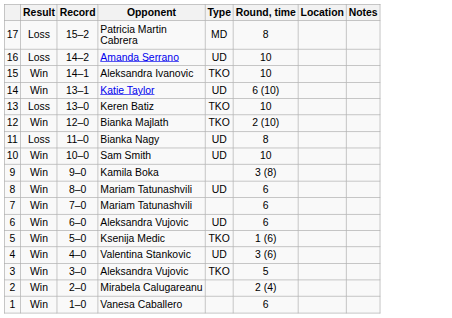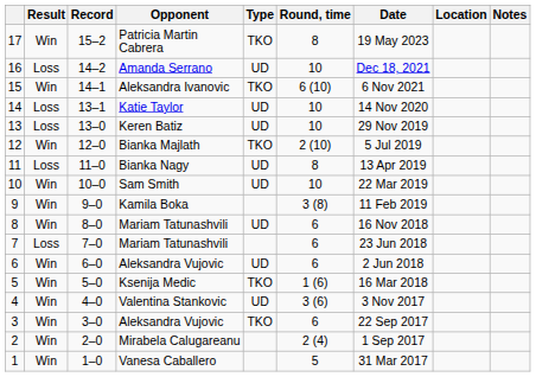 <table class="wikitable" style="text-align:center">
 <tr>
 <th></th>
 <th>Result</th>
 <th>Record</th>
 <th>Opponent</th>
 <th>Type</th>
 <th>Round, time</th>
+<th>Date</th>
 <th>Location</th>
 <th>Notes</th>
 </tr>
 <tr>
 <td>17</td>
-<td>Loss</td>
+<td>Win</td>
 <td>15–2</td>
 <td align=left> Patricia Martin<br>Cabrera</td>
-<td>MD</td>
+<td>TKO</td>
 <td>8</td>
+<td>19 May 2023</td>
 <td align=left></td>
 <td></td>
 </tr>
 <tr>
 <td>16</td>
 <td>Loss</td>
 <td>14–2</td>
 <td align=left> <a href='#'>Amanda Serrano</a></td>
 <td>UD</td>
 <td>10</td>
+<td><a href='#'>Dec 18, 2021</a></td>
 <td align=left></td>
 <td></td>
 </tr>
 <tr>
 <td>15</td>
 <td>Win</td>
 <td>14–1</td>
 <td align=left> Aleksandra Ivanovic</td>
 <td>TKO</td>
-<td>10</td>
+<td>6 (10)</td>
+<td>6 Nov 2021</td>
 <td align=left></td>
 <td></td>
 </tr>
 <tr>
 <td>14</td>
-<td>Win</td>
+<td>Loss</td>
 <td>13–1</td>
 <td align=left> <a href='#'>Katie Taylor</a></td>
 <td>UD</td>
-<td>6 (10)</td>
+<td>10</td>
+<td>14 Nov 2020</td>
 <td align=left></td>
 <td align=left></td>
 </tr>
 <tr>
 <td>13</td>
 <td>Loss</td>
 <td>13–0</td>
 <td align=left> Keren Batiz</td>
-<td>TKO</td>
+<td>UD</td>
 <td>10</td>
+<td>29 Nov 2019</td>
 <td align=left></td>
 <td align=left></td>
 </tr>
 <tr>
 <td>12</td>
 <td>Win</td>
 <td>12–0</td>
 <td align=left> Bianka Majlath</td>
 <td>TKO</td>
 <td>2 (10)</td>
+<td>5 Jul 2019</td>
 <td align=left></td>
 <td></td>
 </tr>
 <tr>
 <td>11</td>
 <td>Loss</td>
 <td>11–0</td>
 <td align=left> Bianka Nagy</td>
 <td>UD</td>
 <td>8</td>
+<td>13 Apr 2019</td>
 <td align=left></td>
 <td></td>
 </tr>
 <tr>
 <td>10</td>
 <td>Win</td>
 <td>10–0</td>
 <td align=left> Sam Smith</td>
 <td>UD</td>
 <td>10</td>
+<td>22 Mar 2019</td>
 <td align=left></td>
 <td align=left></td>
 </tr>
 <tr>
 <td>9</td>
 <td>Win</td>
 <td>9–0</td>
 <td align=left> Kamila Boka</td>
 <td></td>
 <td>3 (8)</td>
+<td>11 Feb 2019</td>
 <td align=left></td>
 <td></td>
 </tr>
 <tr>
 <td>8</td>
 <td>Win</td>
 <td>8–0</td>
 <td align=left> Mariam Tatunashvili</td>
 <td>UD</td>
 <td>6</td>
+<td>16 Nov 2018</td>
 <td align=left></td>
 <td></td>
 </tr>
 <tr>
 <td>7</td>
-<td>Win</td>
+<td>Loss</td>
 <td>7–0</td>
 <td align=left> Mariam Tatunashvili</td>
 <td></td>
 <td>6</td>
+<td>23 Jun 2018</td>
 <td align=left></td>
 <td></td>
 </tr>
 <tr>
 <td>6</td>
 <td>Win</td>
 <td>6–0</td>
 <td align=left> Aleksandra Vujovic</td>
 <td>UD</td>
 <td>6</td>
+<td>2 Jun 2018</td>
 <td align=left></td>
 <td></td>
 </tr>
 <tr>
 <td>5</td>
 <td>Win</td>
 <td>5–0</td>
 <td align=left> Ksenija Medic</td>
 <td>TKO</td>
 <td>1 (6)</td>
+<td>16 Mar 2018</td>
 <td align=left></td>
 <td></td>
 </tr>
 <tr>
 <td>4</td>
 <td>Win</td>
 <td>4–0</td>
 <td align=left> Valentina Stankovic</td>
 <td>UD</td>
 <td>3 (6)</td>
+<td>3 Nov 2017</td>
 <td align=left></td>
 <td></td>
 </tr>
 <tr>
 <td>3</td>
 <td>Win</td>
 <td>3–0</td>
 <td align=left> Aleksandra Vujovic</td>
 <td>TKO</td>
-<td>5</td>
+<td>6</td>
+<td>22 Sep 2017</td>
 <td align=left></td>
 <td></td>
 </tr>
 <tr>
 <td>2</td>
 <td>Win</td>
 <td>2–0</td>
 <td align=left> Mirabela Calugareanu</td>
 <td></td>
 <td>2 (4)</td>
+<td>1 Sep 2017</td>
 <td align=left></td>
 <td></td>
 </tr>
 <tr>
 <td>1</td>
 <td>Win</td>
 <td>1–0</td>
 <td align=left> Vanesa Caballero</td>
 <td></td>
-<td>6</td>
+<td>5</td>
+<td>31 Mar 2017</td>
 <td align=left></td>
 <td></td>
 </tr>
 </table>
